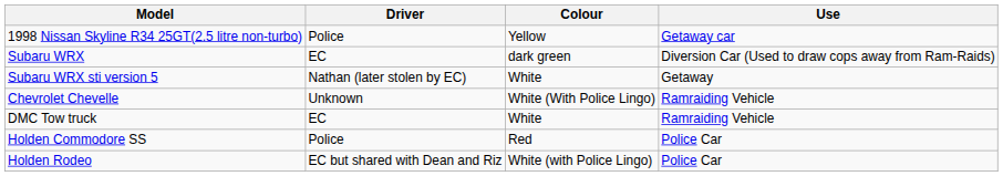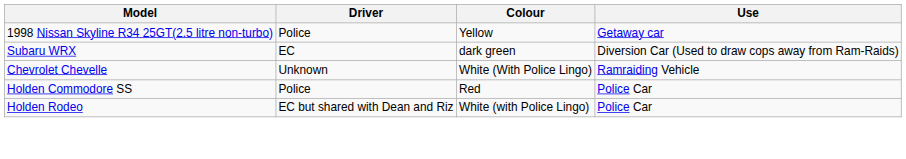 <table class="wikitable">
 <tr>
 <th>Model</th>
 <th>Driver</th>
 <th>Colour</th>
 <th>Use</th>
 </tr>
 <tr>
 <td>1998 <a href='#'>Nissan Skyline R34 25GT(2.5 litre non-turbo)</a></td>
 <td>Police</td>
 <td>Yellow</td>
 <td><a href='#'>Getaway car</a></td>
 </tr>
 <tr>
 <td><a href='#'>Subaru WRX</a></td>
 <td>EC</td>
 <td>dark green</td>
 <td>Diversion Car (Used to draw cops away from Ram-Raids)</td>
 </tr>
 <tr>
-<td><a href='#'>Subaru WRX sti version 5</a></td>
-<td>Nathan (later stolen by EC)</td>
-<td>White</td>
-<td>Getaway</td>
-</tr>
-<tr>
 <td><a href='#'>Chevrolet Chevelle</a></td>
 <td>Unknown</td>
 <td>White (With Police Lingo)</td>
-<td><a href='#'>Ramraiding</a> Vehicle</td>
-</tr>
-<tr>
-<td>DMC Tow truck</td>
-<td>EC</td>
-<td>White</td>
 <td><a href='#'>Ramraiding</a> Vehicle</td>
 </tr>
 <tr>
 <td><a href='#'>Holden Commodore</a> SS</td>
 <td>Police</td>
 <td>Red</td>
 <td><a href='#'>Police</a> Car</td>
 </tr>
 <tr>
 <td><a href='#'>Holden Rodeo</a></td>
 <td>EC but shared with Dean and Riz</td>
 <td>White (with Police Lingo)</td>
 <td><a href='#'>Police</a> Car</td>
 </tr>
 </table>
